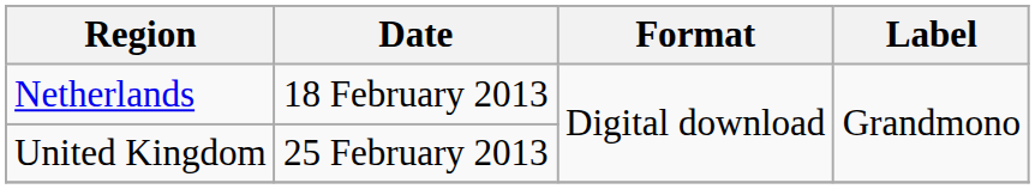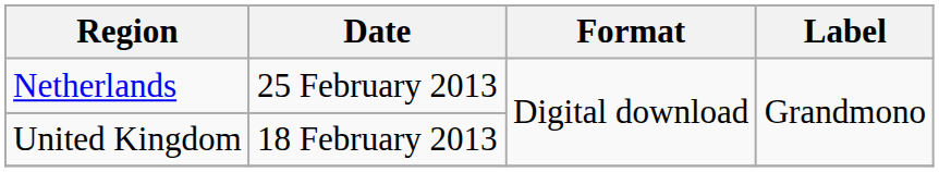 <table class=wikitable>
 <tr>
 <th>Region</th>
 <th>Date</th>
 <th>Format</th>
 <th>Label</th>
 </tr>
 <tr>
 <td><a href='#'>Netherlands</a></td>
-<td>18 February 2013</td>
+<td>25 February 2013</td>
 <td rowspan="2">Digital download</td>
 <td rowspan="2">Grandmono</td>
 </tr>
 <tr>
 <td>United Kingdom</td>
-<td>25 February 2013</td>
+<td>18 February 2013</td>
 </tr>
 <tr>
 </tr>
 </table>
